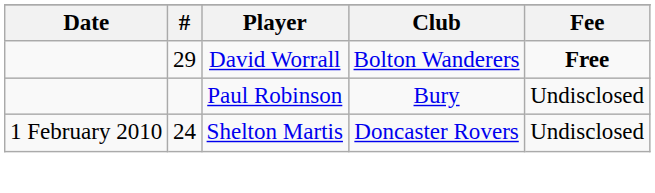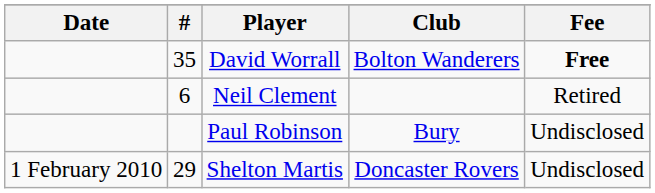 <table class="wikitable" style="text-align: center">
 <tr>
 </tr>
 <tr>
 <th>Date</th>
 <th>#</th>
 <th>Player</th>
 <th>Club</th>
 <th>Fee</th>
 </tr>
 <tr>
 <td></td>
-<td>29</td>
+<td>35</td>
 <td> <a href='#'>David Worrall</a></td>
 <td> <a href='#'>Bolton Wanderers</a></td>
 <td><strong>Free</strong></td>
+</tr>
+<tr>
+<td></td>
+<td>6</td>
+<td> <a href='#'>Neil Clement</a></td>
+<td></td>
+<td>Retired</td>
 </tr>
 <tr>
 <td></td>
 <td></td>
 <td> <a href='#'>Paul Robinson</a></td>
 <td> <a href='#'>Bury</a></td>
 <td>Undisclosed</td>
 </tr>
 <tr>
 <td>1 February 2010</td>
-<td>24</td>
+<td>29</td>
 <td> <a href='#'>Shelton Martis</a></td>
 <td> <a href='#'>Doncaster Rovers</a></td>
 <td>Undisclosed</td>
 </tr>
 </table>
